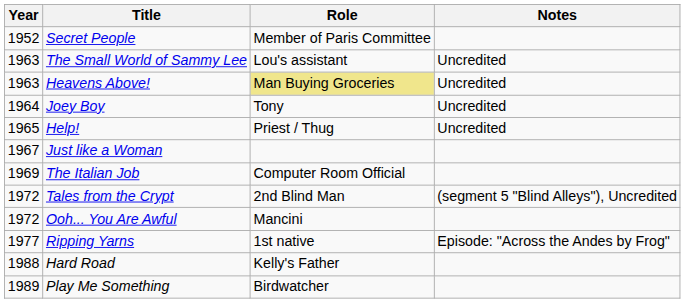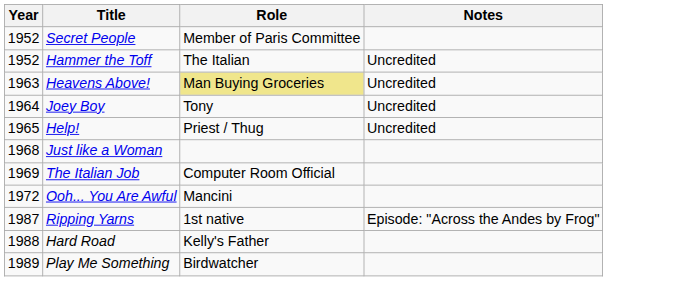 <table class="wikitable">
 <tr>
 <th>Year</th>
 <th>Title</th>
 <th>Role</th>
 <th>Notes</th>
 </tr>
 <tr>
 <td>1952</td>
 <td><em><a href='#'>Secret People</a></em></td>
 <td>Member of Paris Committee</td>
 <td></td>
 </tr>
 <tr>
-<td>1963</td>
-<td><em><a href='#'>The Small World of Sammy Lee</a></em></td>
-<td>Lou's assistant</td>
+<td>1952</td>
+<td><em><a href='#'>Hammer the Toff</a></em></td>
+<td>The Italian</td>
 <td>Uncredited</td>
 </tr>
 <tr>
 <td>1963</td>
 <td><em><a href='#'>Heavens Above!</a></em></td>
 <td style="background: khaki;">Man Buying Groceries</td>
 <td>Uncredited</td>
 </tr>
 <tr>
 <td>1964</td>
 <td><em><a href='#'>Joey Boy</a></em></td>
 <td>Tony</td>
 <td>Uncredited</td>
 </tr>
 <tr>
 <td>1965</td>
 <td><em><a href='#'>Help!</a></em></td>
 <td>Priest / Thug</td>
 <td>Uncredited</td>
 </tr>
 <tr>
-<td>1967</td>
+<td>1968</td>
 <td><em><a href='#'>Just like a Woman</a></em></td>
 <td></td>
 <td></td>
 </tr>
 <tr>
 <td>1969</td>
 <td><em><a href='#'>The Italian Job</a></em></td>
 <td>Computer Room Official</td>
 <td></td>
 </tr>
 <tr>
 <td>1972</td>
-<td><em><a href='#'>Tales from the Crypt</a></em></td>
-<td>2nd Blind Man</td>
-<td>(segment 5 "Blind Alleys"), Uncredited</td>
-</tr>
-<tr>
-<td>1972</td>
 <td><em><a href='#'>Ooh... You Are Awful</a></em></td>
 <td>Mancini</td>
 <td></td>
 </tr>
 <tr>
-<td>1977</td>
+<td>1987</td>
 <td><em><a href='#'>Ripping Yarns</a></em></td>
 <td>1st native</td>
 <td>Episode: "Across the Andes by Frog"</td>
 </tr>
 <tr>
 <td>1988</td>
 <td><em>Hard Road</em></td>
 <td>Kelly's Father</td>
 <td></td>
 </tr>
 <tr>
 <td>1989</td>
 <td><em>Play Me Something</em></td>
 <td>Birdwatcher</td>
 <td></td>
 </tr>
 </table>
